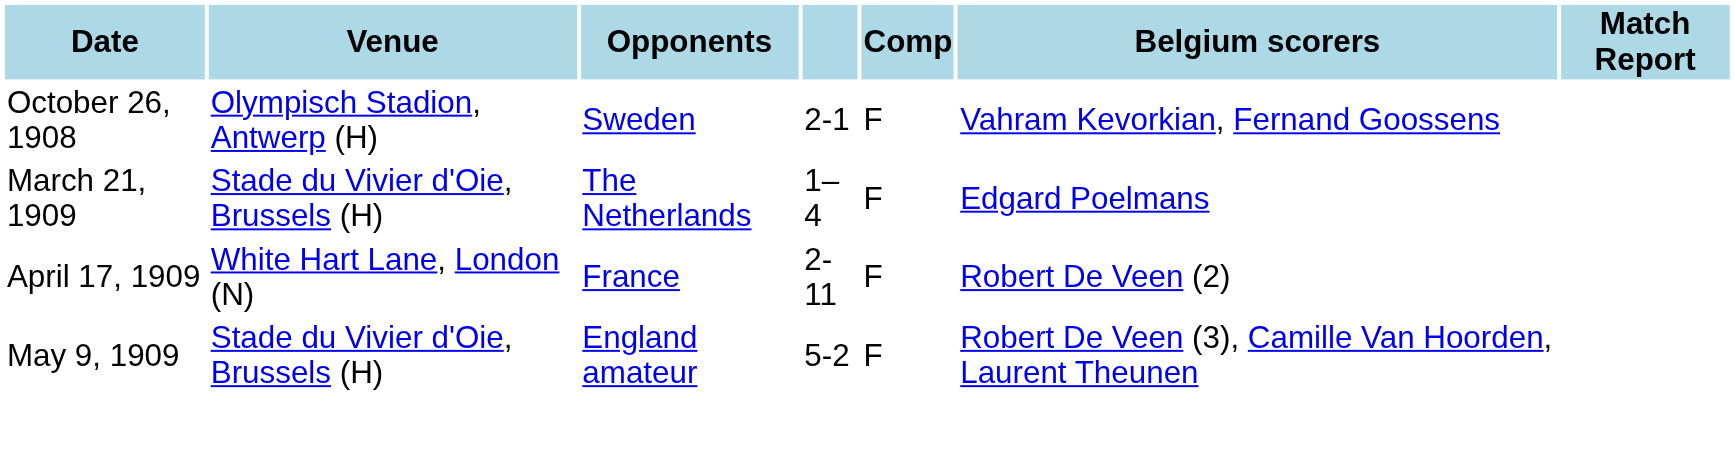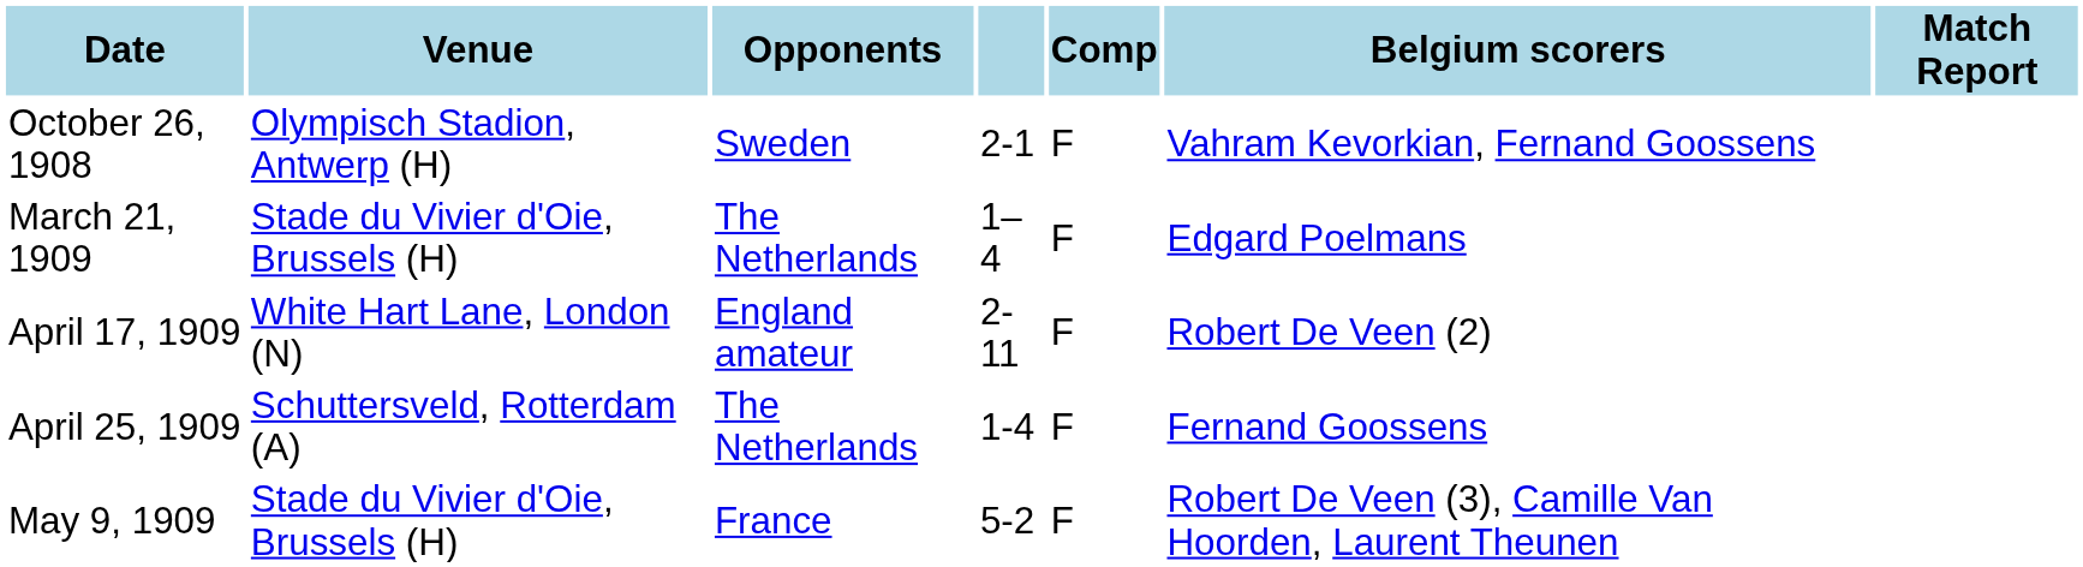 <table>
 <tr>
 <th style="background: lightblue;">Date</th>
 <th style="background: lightblue;">Venue</th>
 <th style="background: lightblue;">Opponents</th>
 <th style="background: lightblue;" align=center></th>
 <th style="background: lightblue;" align=center>Comp</th>
 <th style="background: lightblue;">Belgium scorers</th>
 <th style="background: lightblue;">Match Report</th>
 </tr>
 <tr>
 <td>October 26, 1908</td>
 <td><a href='#'>Olympisch Stadion</a>, <a href='#'>Antwerp</a> (H)</td>
 <td><a href='#'>Sweden</a></td>
 <td>2-1</td>
 <td>F</td>
 <td><a href='#'>Vahram Kevorkian</a>, <a href='#'>Fernand Goossens</a></td>
 <td></td>
 </tr>
 <tr>
 <td>March 21, 1909</td>
 <td><a href='#'>Stade du Vivier d'Oie</a>, <a href='#'>Brussels</a> (H)</td>
 <td><a href='#'>The Netherlands</a></td>
 <td>1–4</td>
 <td>F</td>
 <td><a href='#'>Edgard Poelmans</a></td>
 <td></td>
 </tr>
 <tr>
 <td>April 17, 1909</td>
 <td><a href='#'>White Hart Lane</a>, <a href='#'>London</a> (N)</td>
-<td><a href='#'>France</a></td>
+<td><a href='#'>England amateur</a></td>
 <td>2-11</td>
 <td>F</td>
 <td><a href='#'>Robert De Veen</a> (2)</td>
 <td></td>
 </tr>
 <tr>
+<td>April 25, 1909</td>
+<td><a href='#'>Schuttersveld</a>, <a href='#'>Rotterdam</a> (A)</td>
+<td><a href='#'>The Netherlands</a></td>
+<td>1-4</td>
+<td>F</td>
+<td><a href='#'>Fernand Goossens</a></td>
+<td></td>
+</tr>
+<tr>
 <td>May 9, 1909</td>
 <td><a href='#'>Stade du Vivier d'Oie</a>, <a href='#'>Brussels</a> (H)</td>
-<td><a href='#'>England amateur</a></td>
+<td><a href='#'>France</a></td>
 <td>5-2</td>
 <td>F</td>
 <td><a href='#'>Robert De Veen</a> (3), <a href='#'>Camille Van Hoorden</a>, <a href='#'>Laurent Theunen</a></td>
 <td></td>
 </tr>
 </table>
